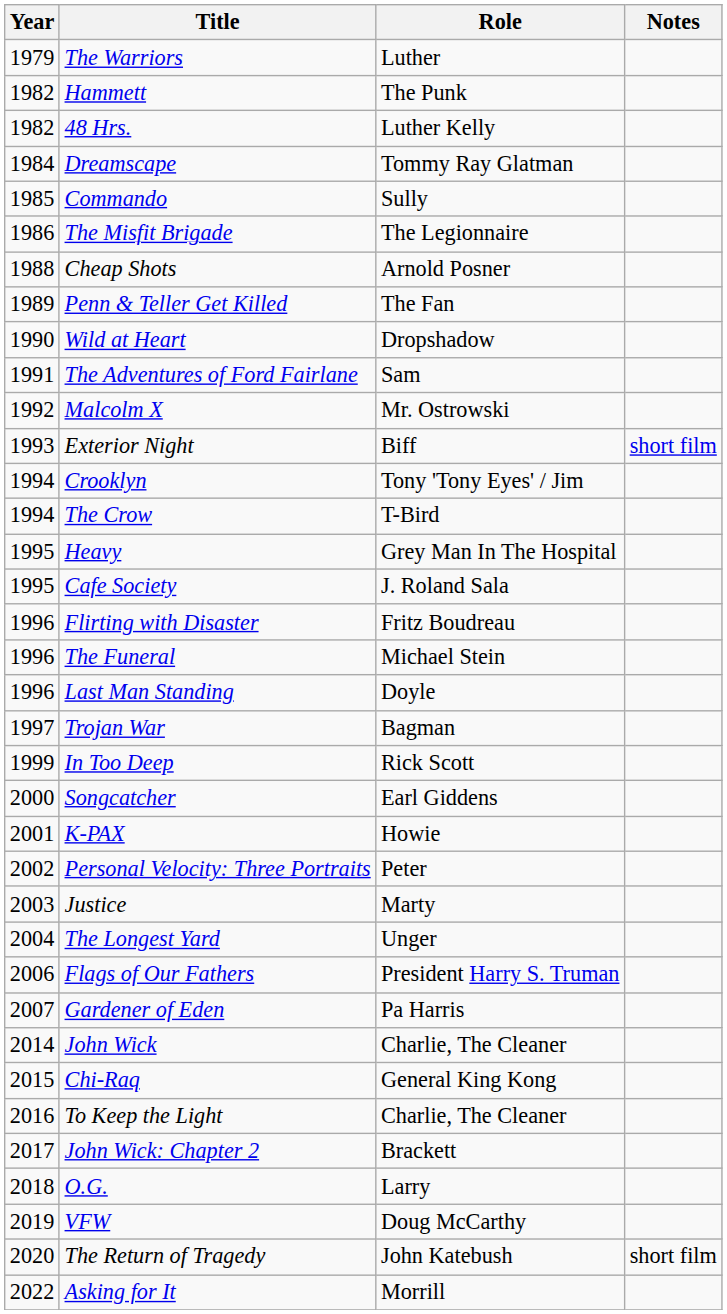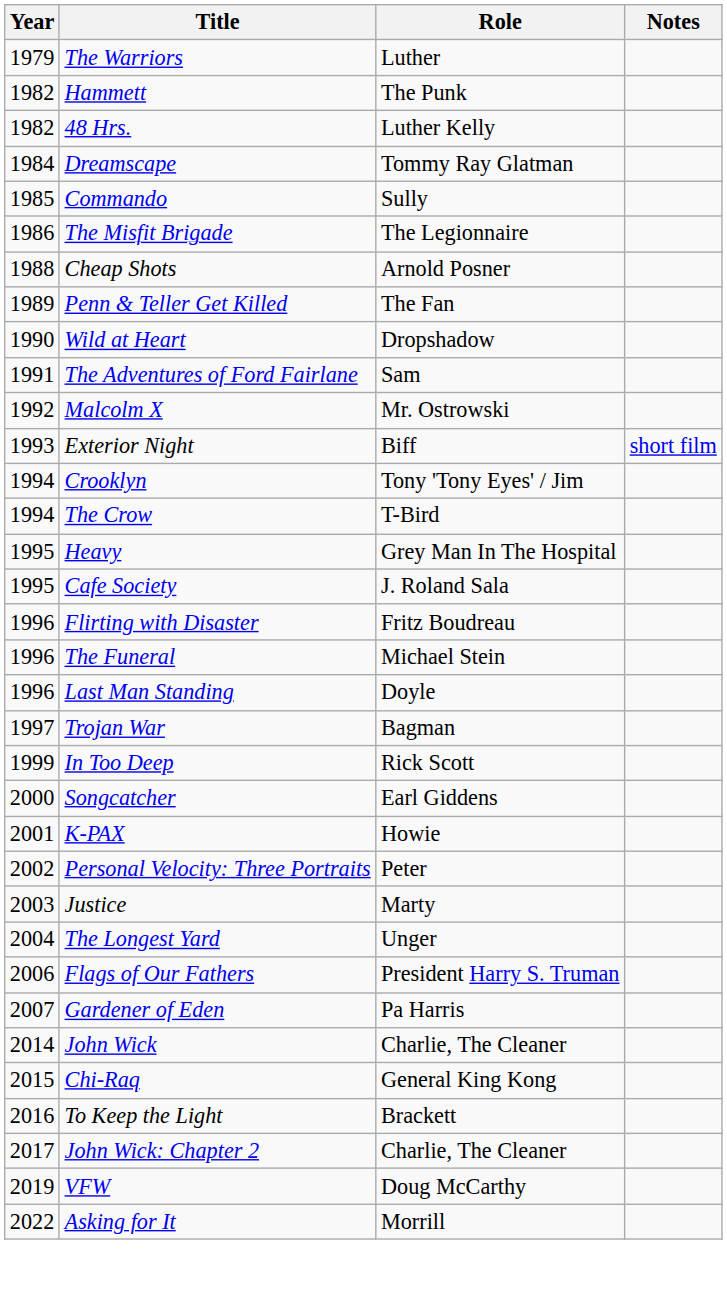 <table class = "wikitable sortable">
 <tr>
 <th>Year</th>
 <th>Title</th>
 <th>Role</th>
 <th class = "unsortable">Notes</th>
 </tr>
 <tr>
 <td>1979</td>
 <td><em><a href='#'>The Warriors</a></em></td>
 <td>Luther</td>
 <td></td>
 </tr>
 <tr>
 <td>1982</td>
 <td><em><a href='#'>Hammett</a></em></td>
 <td>The Punk</td>
 <td></td>
 </tr>
 <tr>
 <td>1982</td>
 <td><em><a href='#'>48 Hrs.</a></em></td>
 <td>Luther Kelly</td>
 <td></td>
 </tr>
 <tr>
 <td>1984</td>
 <td><em><a href='#'>Dreamscape</a></em></td>
 <td>Tommy Ray Glatman</td>
 <td></td>
 </tr>
 <tr>
 <td>1985</td>
 <td><em><a href='#'>Commando</a></em></td>
 <td>Sully</td>
 <td></td>
 </tr>
 <tr>
 <td>1986</td>
 <td><em><a href='#'>The Misfit Brigade</a></em></td>
 <td>The Legionnaire</td>
 <td></td>
 </tr>
 <tr>
 <td>1988</td>
 <td><em>Cheap Shots</em></td>
 <td>Arnold Posner</td>
 <td></td>
 </tr>
 <tr>
 <td>1989</td>
 <td><em><a href='#'>Penn & Teller Get Killed</a></em></td>
 <td>The Fan</td>
 <td></td>
 </tr>
 <tr>
 <td>1990</td>
 <td><em><a href='#'>Wild at Heart</a></em></td>
 <td>Dropshadow</td>
 <td></td>
 </tr>
 <tr>
 <td>1991</td>
 <td><em><a href='#'>The Adventures of Ford Fairlane</a></em></td>
 <td>Sam</td>
 <td></td>
 </tr>
 <tr>
 <td>1992</td>
 <td><em><a href='#'>Malcolm X</a></em></td>
 <td>Mr. Ostrowski</td>
 <td></td>
 </tr>
 <tr>
 <td>1993</td>
 <td><em>Exterior Night</em></td>
 <td>Biff</td>
 <td><a href='#'>short film</a></td>
 </tr>
 <tr>
 <td>1994</td>
 <td><em><a href='#'>Crooklyn</a></em></td>
 <td>Tony 'Tony Eyes' / Jim</td>
 <td></td>
 </tr>
 <tr>
 <td>1994</td>
 <td><em><a href='#'>The Crow</a></em></td>
 <td>T-Bird</td>
 <td></td>
 </tr>
 <tr>
 <td>1995</td>
 <td><em><a href='#'>Heavy</a></em></td>
 <td>Grey Man In The Hospital</td>
 <td></td>
 </tr>
 <tr>
 <td>1995</td>
 <td><em><a href='#'>Cafe Society</a></em></td>
 <td>J. Roland Sala</td>
 <td></td>
 </tr>
 <tr>
 <td>1996</td>
 <td><em><a href='#'>Flirting with Disaster</a></em></td>
 <td>Fritz Boudreau</td>
 <td></td>
 </tr>
 <tr>
 <td>1996</td>
 <td><em><a href='#'>The Funeral</a></em></td>
 <td>Michael Stein</td>
 <td></td>
 </tr>
 <tr>
 <td>1996</td>
 <td><em><a href='#'>Last Man Standing</a></em></td>
 <td>Doyle</td>
 <td></td>
 </tr>
 <tr>
 <td>1997</td>
 <td><em><a href='#'>Trojan War</a></em></td>
 <td>Bagman</td>
 <td></td>
 </tr>
 <tr>
 <td>1999</td>
 <td><em><a href='#'>In Too Deep</a></em></td>
 <td>Rick Scott</td>
 <td></td>
 </tr>
 <tr>
 <td>2000</td>
 <td><em><a href='#'>Songcatcher</a></em></td>
 <td>Earl Giddens</td>
 <td></td>
 </tr>
 <tr>
 <td>2001</td>
 <td><em><a href='#'>K-PAX</a></em></td>
 <td>Howie</td>
 <td></td>
 </tr>
 <tr>
 <td>2002</td>
 <td><em><a href='#'>Personal Velocity: Three Portraits</a></em></td>
 <td>Peter</td>
 <td></td>
 </tr>
 <tr>
 <td>2003</td>
 <td><em>Justice</em></td>
 <td>Marty</td>
 <td></td>
 </tr>
 <tr>
 <td>2004</td>
 <td><em><a href='#'>The Longest Yard</a></em></td>
 <td>Unger</td>
 <td></td>
 </tr>
 <tr>
 <td>2006</td>
 <td><em><a href='#'>Flags of Our Fathers</a></em></td>
 <td>President <a href='#'>Harry S. Truman</a></td>
 <td></td>
 </tr>
 <tr>
 <td>2007</td>
 <td><em><a href='#'>Gardener of Eden</a></em></td>
 <td>Pa Harris</td>
 <td></td>
 </tr>
 <tr>
 <td>2014</td>
 <td><em><a href='#'>John Wick</a></em></td>
 <td>Charlie, The Cleaner</td>
 <td></td>
 </tr>
 <tr>
 <td>2015</td>
 <td><em><a href='#'>Chi-Raq</a></em></td>
 <td>General King Kong</td>
 <td></td>
 </tr>
 <tr>
 <td>2016</td>
 <td><em>To Keep the Light</em></td>
-<td>Charlie, The Cleaner</td>
+<td>Brackett</td>
 <td></td>
 </tr>
 <tr>
 <td>2017</td>
 <td><em><a href='#'>John Wick: Chapter 2</a></em></td>
-<td>Brackett</td>
-<td></td>
-</tr>
-<tr>
-<td>2018</td>
-<td><em><a href='#'>O.G.</a></em></td>
-<td>Larry</td>
+<td>Charlie, The Cleaner</td>
 <td></td>
 </tr>
 <tr>
 <td>2019</td>
 <td><em><a href='#'>VFW</a></em></td>
 <td>Doug McCarthy</td>
 <td></td>
 </tr>
 <tr>
-<td>2020</td>
-<td><em>The Return of Tragedy</em></td>
-<td>John Katebush</td>
-<td>short film</td>
-</tr>
-<tr>
 <td>2022</td>
 <td><em><a href='#'>Asking for It</a></em></td>
 <td>Morrill</td>
 <td></td>
 </tr>
 </table>
